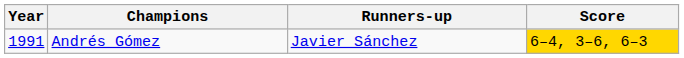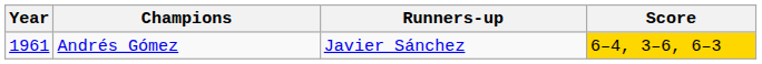 <table class="wikitable">
 <tr>
 <th>Year</th>
 <th width="200">Champions</th>
 <th width="200">Runners-up</th>
 <th width="125">Score</th>
 </tr>
 <tr>
-<td><a href='#'>1991</a></td>
+<td><a href='#'>1961</a></td>
 <td> <a href='#'>Andrés Gómez</a></td>
 <td> <a href='#'>Javier Sánchez</a></td>
 <td style="background: gold;">6–4, 3–6, 6–3</td>
 </tr>
 </table>
